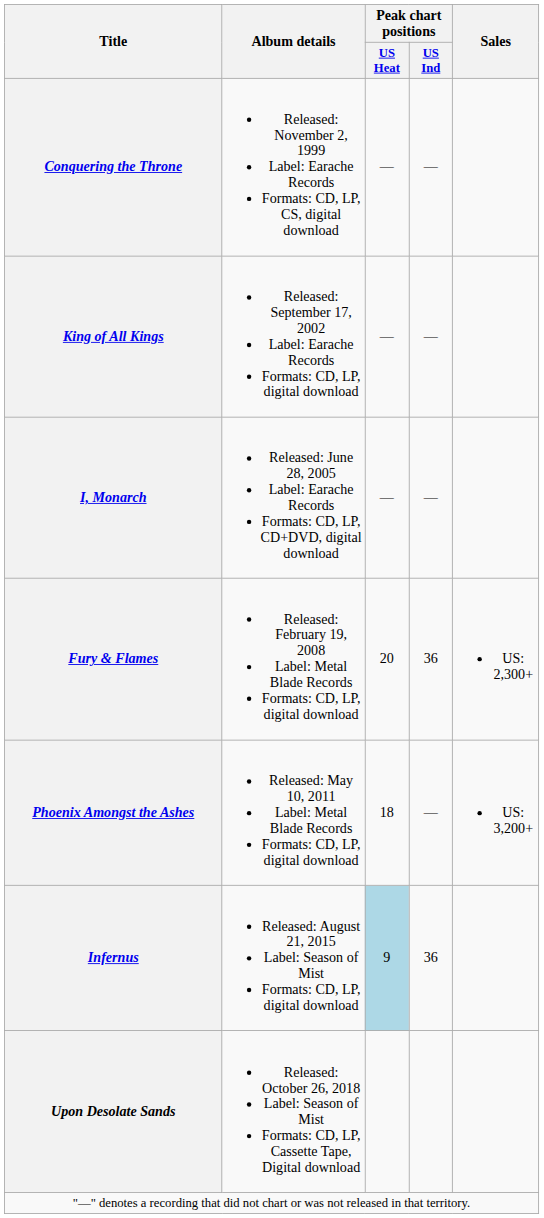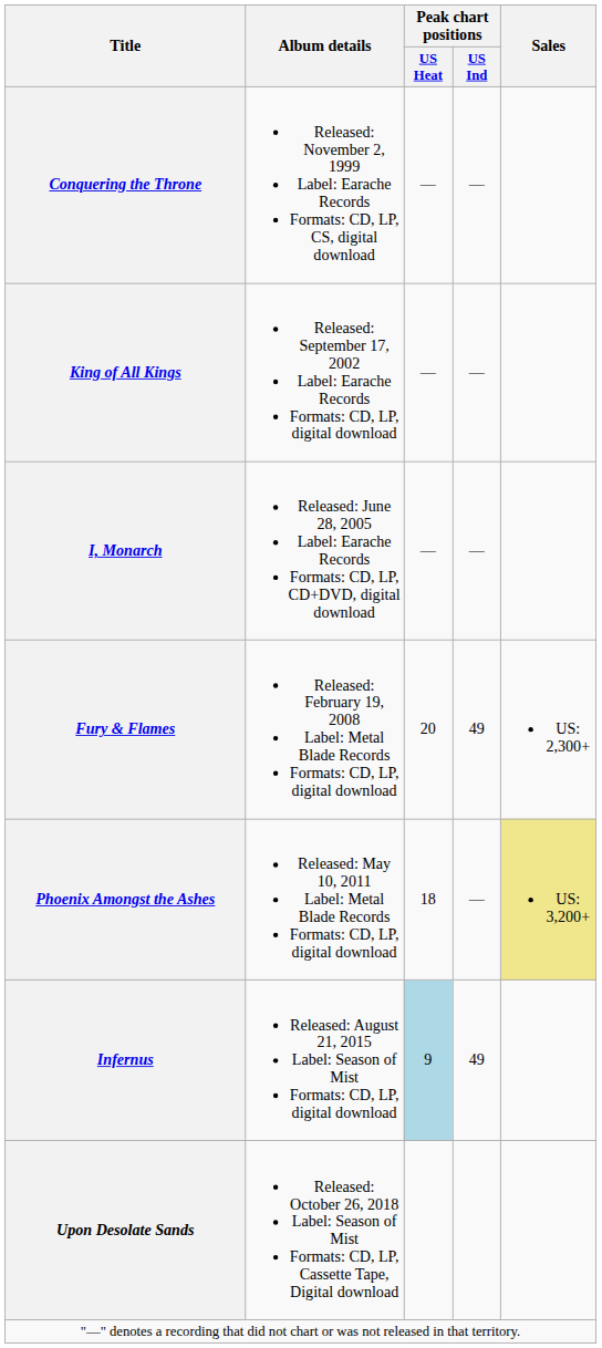 <table class="wikitable plainrowheaders" style="text-align:center;">
 <tr>
 <th scope="col" rowspan="2" style="width:15em;">Title</th>
 <th scope="col" rowspan="2">Album details</th>
 <th scope="col" colspan="2">Peak chart positions</th>
 <th scope="col" rowspan="2">Sales</th>
 </tr>
 <tr>
 <th scope="col" style="width:3em;font-size:90%;"><a href='#'>US<br>Heat</a><br></th>
 <th scope="col" style="width:3em;font-size:90%;"><a href='#'>US<br>Ind</a><br></th>
 </tr>
 <tr>
 <th scope="row"><em><a href='#'>Conquering the Throne</a></em></th>
 <td><br><ul><li>Released: November 2, 1999</li><li>Label: Earache Records</li><li>Formats: CD, LP, CS, digital download</li></ul></td>
 <td>—</td>
 <td>—</td>
 <td></td>
 </tr>
 <tr>
 <th scope="row"><em><a href='#'>King of All Kings</a></em></th>
 <td><br><ul><li>Released: September 17, 2002</li><li>Label: Earache Records</li><li>Formats: CD, LP, digital download</li></ul></td>
 <td>—</td>
 <td>—</td>
 <td></td>
 </tr>
 <tr>
 <th scope="row"><em><a href='#'>I, Monarch</a></em></th>
 <td><br><ul><li>Released: June 28, 2005</li><li>Label: Earache Records</li><li>Formats: CD, LP, CD+DVD, digital download</li></ul></td>
 <td>—</td>
 <td>—</td>
 <td></td>
 </tr>
 <tr>
 <th scope="row"><em><a href='#'>Fury & Flames</a></em></th>
 <td><br><ul><li>Released: February 19, 2008</li><li>Label: Metal Blade Records</li><li>Formats: CD, LP, digital download</li></ul></td>
 <td>20</td>
-<td>36</td>
+<td>49</td>
 <td><br><ul><li>US: 2,300+</li></ul></td>
 </tr>
 <tr>
 <th scope="row"><em><a href='#'>Phoenix Amongst the Ashes</a></em></th>
 <td><br><ul><li>Released: May 10, 2011</li><li>Label: Metal Blade Records</li><li>Formats: CD, LP, digital download</li></ul></td>
 <td>18</td>
 <td>—</td>
-<td><br><ul><li>US: 3,200+</li></ul></td>
+<td style="background: khaki;"><br><ul><li>US: 3,200+</li></ul></td>
 </tr>
 <tr>
 <th scope="row"><em><a href='#'>Infernus</a></em></th>
 <td><br><ul><li>Released: August 21, 2015</li><li>Label: Season of Mist</li><li>Formats: CD, LP, digital download</li></ul></td>
 <td style="background: lightblue;">9</td>
-<td>36</td>
+<td>49</td>
 <td></td>
 </tr>
 <tr>
 <th scope="row"><em>Upon Desolate Sands</em></th>
 <td><br><ul><li>Released: October 26, 2018</li><li>Label: Season of Mist</li><li>Formats: CD, LP, Cassette Tape, Digital download</li></ul></td>
 <td></td>
 <td></td>
 <td></td>
 </tr>
 <tr>
 <td colspan="10" style="font-size:90%">"—" denotes a recording that did not chart or was not released in that territory.</td>
 </tr>
 </table>
